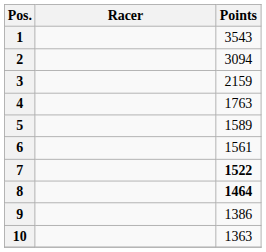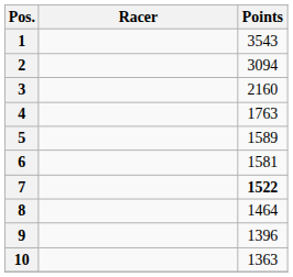 <table class="wikitable sortable plainrowheaders" style="text-align:center;">
 <tr>
 <th scope="col">Pos.</th>
 <th scope="col" style="width:200px;">Racer</th>
 <th style="width:45px;">Points</th>
 </tr>
 <tr>
 <th style="text-align:center;">1</th>
 <td align="left"></td>
 <td>3543</td>
 </tr>
 <tr>
 <th style="text-align:center;">2</th>
 <td align="left"></td>
 <td>3094</td>
 </tr>
 <tr>
 <th style="text-align:center;">3</th>
 <td align="left"></td>
-<td>2159</td>
+<td>2160</td>
 </tr>
 <tr>
 <th style="text-align:center;">4</th>
 <td align="left"></td>
 <td>1763</td>
 </tr>
 <tr>
 <th style="text-align:center;">5</th>
 <td align="left"></td>
 <td>1589</td>
 </tr>
 <tr>
 <th style="text-align:center;">6</th>
 <td align="left"></td>
-<td>1561</td>
+<td>1581</td>
 </tr>
 <tr>
 <th style="text-align:center;">7</th>
 <td align="left"></td>
 <td><strong>1522</strong></td>
 </tr>
 <tr>
 <th style="text-align:center;">8</th>
 <td align="left"></td>
-<td><strong>1464</strong></td>
+<td>1464</td>
 </tr>
 <tr>
 <th style="text-align:center;">9</th>
 <td align="left"></td>
-<td>1386</td>
+<td>1396</td>
 </tr>
 <tr>
 <th style="text-align:center;">10</th>
 <td align="left"></td>
 <td>1363</td>
 </tr>
 <tr>
 </tr>
 </table>
